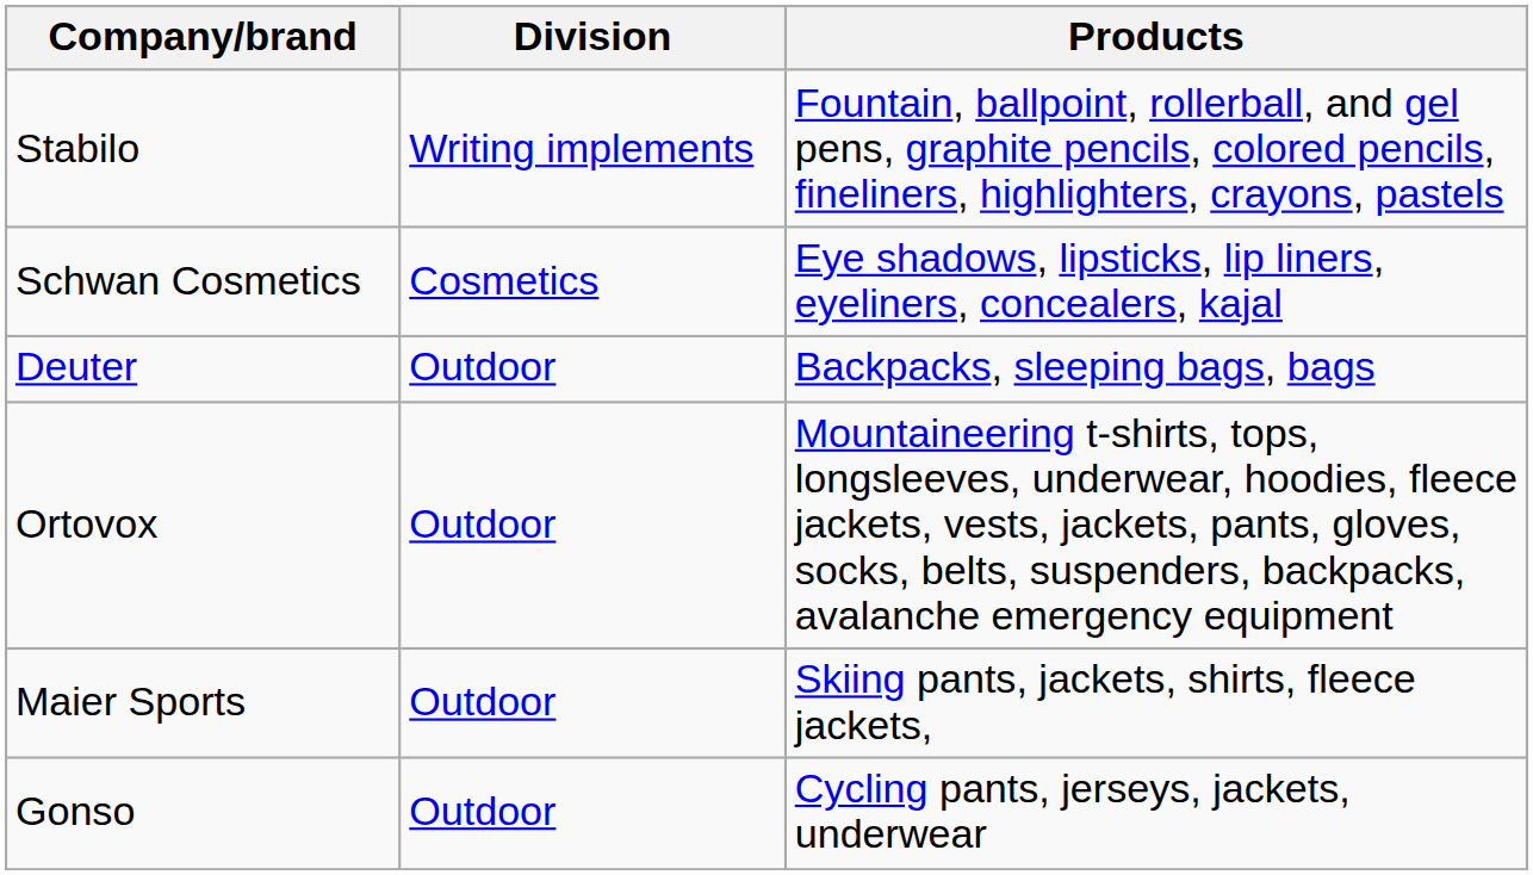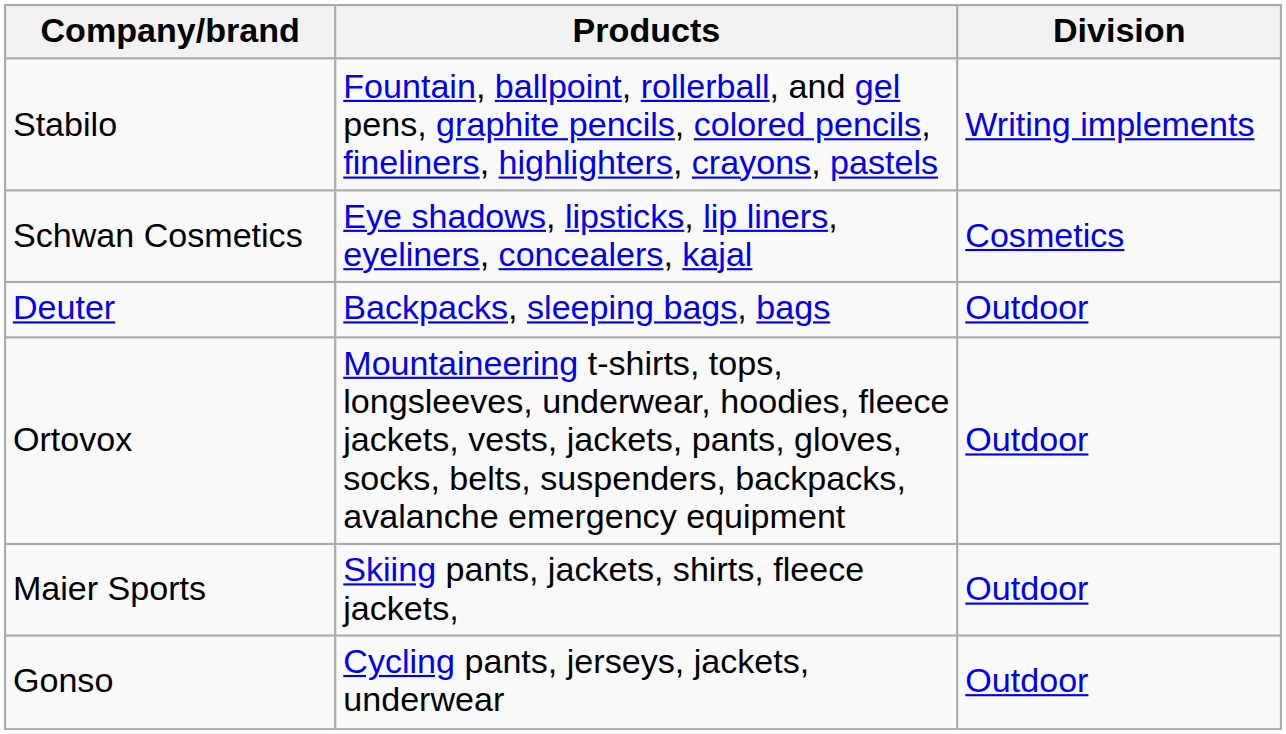 <table class="wikitable sortable" width="600px">
 <tr>
 <th width=150px>Company/brand</th>
+<th width=300px>Products</th>
 <th width=150px>Division</th>
-<th width=300px>Products</th>
 </tr>
 <tr>
 <td>Stabilo</td>
+<td><a href='#'>Fountain</a>, <a href='#'>ballpoint</a>, <a href='#'>rollerball</a>, and <a href='#'>gel</a> pens, <a href='#'>graphite pencils</a>, <a href='#'>colored pencils</a>, <a href='#'>fineliners</a>, <a href='#'>highlighters</a>, <a href='#'>crayons</a>, <a href='#'>pastels</a></td>
 <td><a href='#'>Writing implements</a></td>
-<td><a href='#'>Fountain</a>, <a href='#'>ballpoint</a>, <a href='#'>rollerball</a>, and <a href='#'>gel</a> pens, <a href='#'>graphite pencils</a>, <a href='#'>colored pencils</a>, <a href='#'>fineliners</a>, <a href='#'>highlighters</a>, <a href='#'>crayons</a>, <a href='#'>pastels</a></td>
 </tr>
 <tr>
 <td>Schwan Cosmetics</td>
+<td><a href='#'>Eye shadows</a>, <a href='#'>lipsticks</a>, <a href='#'>lip liners</a>, <a href='#'>eyeliners</a>, <a href='#'>concealers</a>, <a href='#'>kajal</a></td>
 <td><a href='#'>Cosmetics</a></td>
-<td><a href='#'>Eye shadows</a>, <a href='#'>lipsticks</a>, <a href='#'>lip liners</a>, <a href='#'>eyeliners</a>, <a href='#'>concealers</a>, <a href='#'>kajal</a></td>
 </tr>
 <tr>
 <td><a href='#'>Deuter</a></td>
+<td><a href='#'>Backpacks</a>, <a href='#'>sleeping bags</a>, <a href='#'>bags</a></td>
 <td><a href='#'>Outdoor</a></td>
-<td><a href='#'>Backpacks</a>, <a href='#'>sleeping bags</a>, <a href='#'>bags</a></td>
 </tr>
 <tr>
 <td>Ortovox</td>
+<td><a href='#'>Mountaineering</a> t-shirts, tops, longsleeves, underwear, hoodies, fleece jackets, vests, jackets, pants, gloves, socks, belts, suspenders, backpacks, avalanche emergency equipment</td>
 <td><a href='#'>Outdoor</a></td>
-<td><a href='#'>Mountaineering</a> t-shirts, tops, longsleeves, underwear, hoodies, fleece jackets, vests, jackets, pants, gloves, socks, belts, suspenders, backpacks, avalanche emergency equipment</td>
 </tr>
 <tr>
 <td>Maier Sports</td>
+<td><a href='#'>Skiing</a> pants, jackets, shirts, fleece jackets,</td>
 <td><a href='#'>Outdoor</a></td>
-<td><a href='#'>Skiing</a> pants, jackets, shirts, fleece jackets,</td>
 </tr>
 <tr>
 <td>Gonso</td>
+<td><a href='#'>Cycling</a> pants, jerseys, jackets, underwear</td>
 <td><a href='#'>Outdoor</a></td>
-<td><a href='#'>Cycling</a> pants, jerseys, jackets, underwear</td>
 </tr>
 </table>
